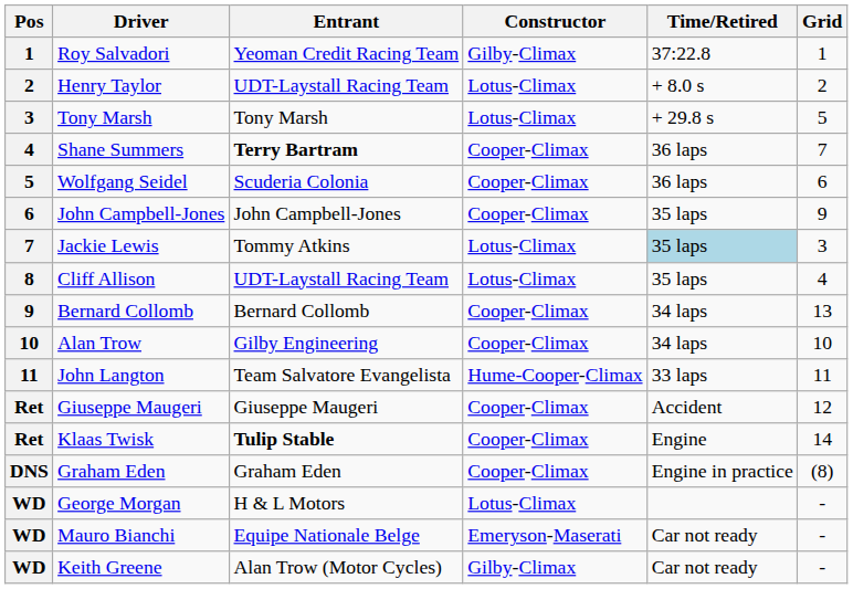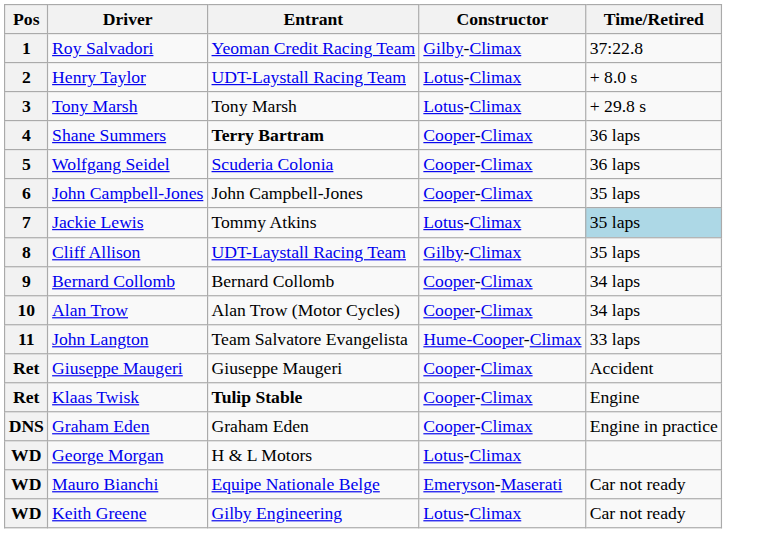 <table class="wikitable" style="font-size: 95%;">
 <tr>
 <th>Pos</th>
 <th>Driver</th>
 <th>Entrant</th>
 <th>Constructor</th>
 <th>Time/Retired</th>
-<th>Grid</th>
 </tr>
 <tr>
 <th>1</th>
 <td> <a href='#'>Roy Salvadori</a></td>
 <td><a href='#'>Yeoman Credit Racing Team</a></td>
 <td><a href='#'>Gilby</a>-<a href='#'>Climax</a></td>
 <td>37:22.8</td>
-<td style="text-align:center">1</td>
 </tr>
 <tr>
 <th>2</th>
 <td> <a href='#'>Henry Taylor</a></td>
 <td><a href='#'>UDT-Laystall Racing Team</a></td>
 <td><a href='#'>Lotus</a>-<a href='#'>Climax</a></td>
 <td>+ 8.0 s</td>
-<td style="text-align:center">2</td>
 </tr>
 <tr>
 <th>3</th>
 <td> <a href='#'>Tony Marsh</a></td>
 <td>Tony Marsh</td>
 <td><a href='#'>Lotus</a>-<a href='#'>Climax</a></td>
 <td>+ 29.8 s</td>
-<td style="text-align:center">5</td>
 </tr>
 <tr>
 <th>4</th>
 <td> <a href='#'>Shane Summers</a></td>
 <td><strong>Terry Bartram</strong></td>
 <td><a href='#'>Cooper</a>-<a href='#'>Climax</a></td>
 <td>36 laps</td>
-<td style="text-align:center">7</td>
 </tr>
 <tr>
 <th>5</th>
 <td> <a href='#'>Wolfgang Seidel</a></td>
 <td><a href='#'>Scuderia Colonia</a></td>
 <td><a href='#'>Cooper</a>-<a href='#'>Climax</a></td>
 <td>36 laps</td>
-<td style="text-align:center">6</td>
 </tr>
 <tr>
 <th>6</th>
 <td> <a href='#'>John Campbell-Jones</a></td>
 <td>John Campbell-Jones</td>
 <td><a href='#'>Cooper</a>-<a href='#'>Climax</a></td>
 <td>35 laps</td>
-<td style="text-align:center">9</td>
 </tr>
 <tr>
 <th>7</th>
 <td> <a href='#'>Jackie Lewis</a></td>
 <td>Tommy Atkins</td>
 <td><a href='#'>Lotus</a>-<a href='#'>Climax</a></td>
 <td style="background: lightblue;">35 laps</td>
-<td style="text-align:center">3</td>
 </tr>
 <tr>
 <th>8</th>
 <td> <a href='#'>Cliff Allison</a></td>
 <td><a href='#'>UDT-Laystall Racing Team</a></td>
-<td><a href='#'>Lotus</a>-<a href='#'>Climax</a></td>
+<td><a href='#'>Gilby</a>-<a href='#'>Climax</a></td>
 <td>35 laps</td>
-<td style="text-align:center">4</td>
 </tr>
 <tr>
 <th>9</th>
 <td> <a href='#'>Bernard Collomb</a></td>
 <td>Bernard Collomb</td>
 <td><a href='#'>Cooper</a>-<a href='#'>Climax</a></td>
 <td>34 laps</td>
-<td style="text-align:center">13</td>
 </tr>
 <tr>
 <th>10</th>
 <td> <a href='#'>Alan Trow</a></td>
-<td><a href='#'>Gilby Engineering</a></td>
+<td>Alan Trow (Motor Cycles)</td>
 <td><a href='#'>Cooper</a>-<a href='#'>Climax</a></td>
 <td>34 laps</td>
-<td style="text-align:center">10</td>
 </tr>
 <tr>
 <th>11</th>
 <td> <a href='#'>John Langton</a></td>
 <td>Team Salvatore Evangelista</td>
 <td><a href='#'>Hume-Cooper</a>-<a href='#'>Climax</a></td>
 <td>33 laps</td>
-<td style="text-align:center">11</td>
 </tr>
 <tr>
 <th>Ret</th>
 <td> <a href='#'>Giuseppe Maugeri</a></td>
 <td>Giuseppe Maugeri</td>
 <td><a href='#'>Cooper</a>-<a href='#'>Climax</a></td>
 <td>Accident</td>
-<td style="text-align:center">12</td>
 </tr>
 <tr>
 <th>Ret</th>
 <td> <a href='#'>Klaas Twisk</a></td>
 <td><strong>Tulip Stable</strong></td>
 <td><a href='#'>Cooper</a>-<a href='#'>Climax</a></td>
 <td>Engine</td>
-<td style="text-align:center">14</td>
 </tr>
 <tr>
 <th>DNS</th>
 <td> <a href='#'>Graham Eden</a></td>
 <td>Graham Eden</td>
 <td><a href='#'>Cooper</a>-<a href='#'>Climax</a></td>
 <td>Engine in practice</td>
-<td style="text-align:center">(8)</td>
 </tr>
 <tr>
 <th>WD</th>
 <td> <a href='#'>George Morgan</a></td>
 <td>H & L Motors</td>
 <td><a href='#'>Lotus</a>-<a href='#'>Climax</a></td>
 <td></td>
-<td style="text-align:center">-</td>
 </tr>
 <tr>
 <th>WD</th>
 <td> <a href='#'>Mauro Bianchi</a></td>
 <td><a href='#'>Equipe Nationale Belge</a></td>
 <td><a href='#'>Emeryson</a>-<a href='#'>Maserati</a></td>
 <td>Car not ready</td>
-<td style="text-align:center">-</td>
 </tr>
 <tr>
 <th>WD</th>
 <td> <a href='#'>Keith Greene</a></td>
-<td>Alan Trow (Motor Cycles)</td>
-<td><a href='#'>Gilby</a>-<a href='#'>Climax</a></td>
+<td><a href='#'>Gilby Engineering</a></td>
+<td><a href='#'>Lotus</a>-<a href='#'>Climax</a></td>
 <td>Car not ready</td>
-<td style="text-align:center">-</td>
 </tr>
 </table>
